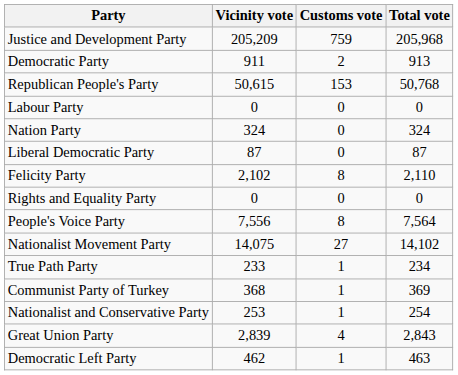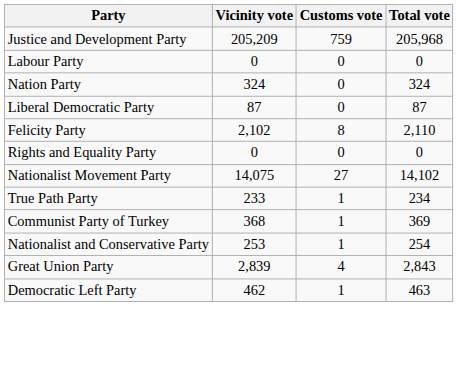 <table class="wikitable sortable">
 <tr>
 <th style="text-align:center;">Party</th>
 <th style="text-align:center;">Vicinity vote</th>
 <th style="text-align:center;">Customs vote</th>
 <th style="text-align:center;">Total vote</th>
 </tr>
 <tr>
 <td>Justice and Development Party</td>
 <td style="text-align:center;">205,209</td>
 <td style="text-align:center;">759</td>
 <td style="text-align:center;">205,968</td>
-</tr>
-<tr>
-<td>Democratic Party</td>
-<td style="text-align:center;">911</td>
-<td style="text-align:center;">2</td>
-<td style="text-align:center;">913</td>
-</tr>
-<tr>
-<td>Republican People's Party</td>
-<td style="text-align:center;">50,615</td>
-<td style="text-align:center;">153</td>
-<td style="text-align:center;">50,768</td>
 </tr>
 <tr>
 <td>Labour Party</td>
 <td style="text-align:center;">0</td>
 <td style="text-align:center;">0</td>
 <td style="text-align:center;">0</td>
 </tr>
 <tr>
 <td>Nation Party</td>
 <td style="text-align:center;">324</td>
 <td style="text-align:center;">0</td>
 <td style="text-align:center;">324</td>
 </tr>
 <tr>
 <td>Liberal Democratic Party</td>
 <td style="text-align:center;">87</td>
 <td style="text-align:center;">0</td>
 <td style="text-align:center;">87</td>
 </tr>
 <tr>
 <td>Felicity Party</td>
 <td style="text-align:center;">2,102</td>
 <td style="text-align:center;">8</td>
 <td style="text-align:center;">2,110</td>
 </tr>
 <tr>
 <td>Rights and Equality Party</td>
 <td style="text-align:center;">0</td>
 <td style="text-align:center;">0</td>
 <td style="text-align:center;">0</td>
-</tr>
-<tr>
-<td>People's Voice Party</td>
-<td style="text-align:center;">7,556</td>
-<td style="text-align:center;">8</td>
-<td style="text-align:center;">7,564</td>
 </tr>
 <tr>
 <td>Nationalist Movement Party</td>
 <td style="text-align:center;">14,075</td>
 <td style="text-align:center;">27</td>
 <td style="text-align:center;">14,102</td>
 </tr>
 <tr>
 <td>True Path Party</td>
 <td style="text-align:center;">233</td>
 <td style="text-align:center;">1</td>
 <td style="text-align:center;">234</td>
 </tr>
 <tr>
 <td>Communist Party of Turkey</td>
 <td style="text-align:center;">368</td>
 <td style="text-align:center;">1</td>
 <td style="text-align:center;">369</td>
 </tr>
 <tr>
 <td>Nationalist and Conservative Party</td>
 <td style="text-align:center;">253</td>
 <td style="text-align:center;">1</td>
 <td style="text-align:center;">254</td>
 </tr>
 <tr>
 <td>Great Union Party</td>
 <td style="text-align:center;">2,839</td>
 <td style="text-align:center;">4</td>
 <td style="text-align:center;">2,843</td>
 </tr>
 <tr>
 <td>Democratic Left Party</td>
 <td style="text-align:center;">462</td>
 <td style="text-align:center;">1</td>
 <td style="text-align:center;">463</td>
 </tr>
 </table>
